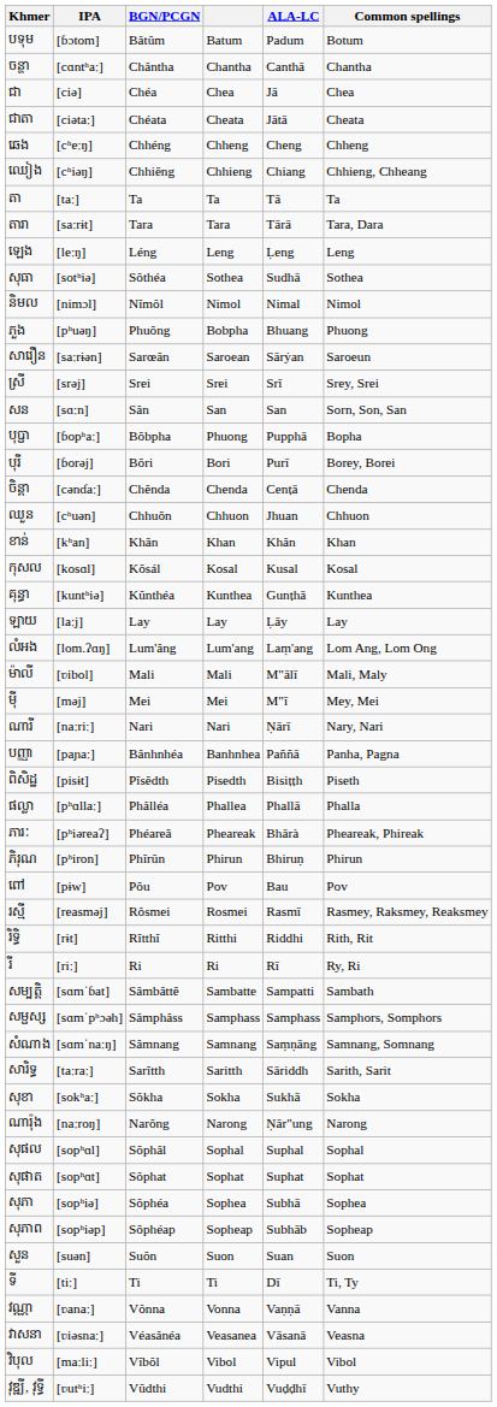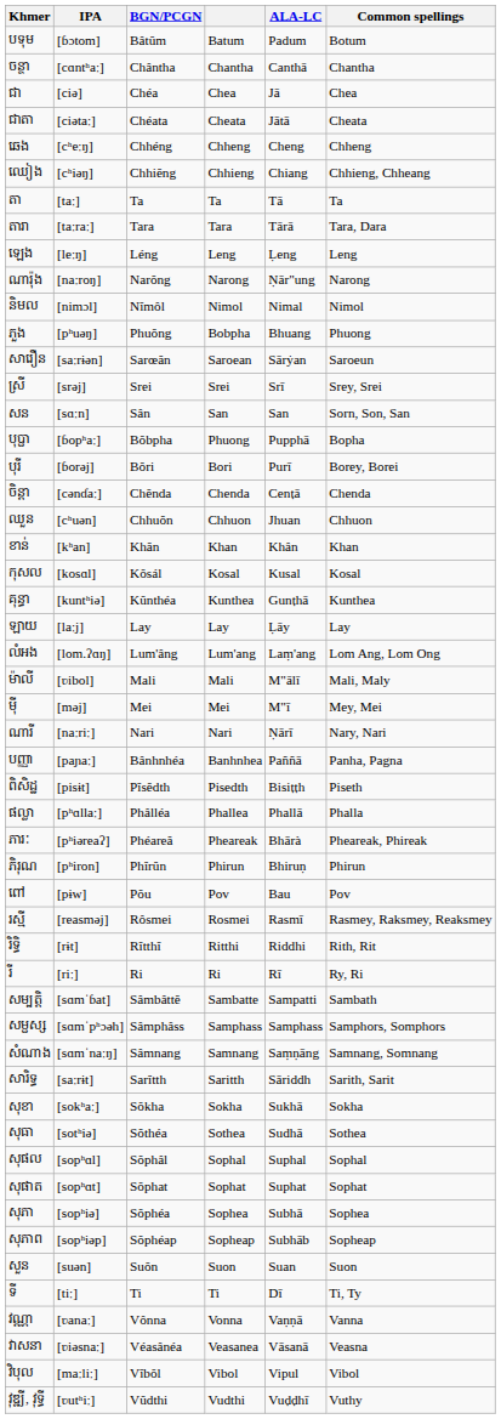 <table class="wikitable sortable">
 <tr>
 <th>Khmer</th>
 <th>IPA</th>
 <th><a href='#'>BGN/PCGN</a></th>
 <th></th>
 <th><a href='#'>ALA-LC</a></th>
 <th>Common spellings</th>
 </tr>
 <tr>
 <td>បទុម</td>
 <td>[ɓɔtom]</td>
 <td>Bâtŭm</td>
 <td>Batum</td>
 <td>Padum</td>
 <td>Botum</td>
 </tr>
 <tr>
 <td>ចន្ថា</td>
 <td>[cɑntʰaː]</td>
 <td>Chântha</td>
 <td>Chantha</td>
 <td>Canthā</td>
 <td>Chantha</td>
 </tr>
 <tr>
 <td>ជា</td>
 <td>[ciə]</td>
 <td>Chéa</td>
 <td>Chea</td>
 <td>Jā</td>
 <td>Chea</td>
 </tr>
 <tr>
 <td>ជាតា</td>
 <td>[ciətaː]</td>
 <td>Chéata</td>
 <td>Cheata</td>
 <td>Jātā</td>
 <td>Cheata</td>
 </tr>
 <tr>
 <td>ឆេង</td>
 <td>[cʰeːŋ]</td>
 <td>Chhéng</td>
 <td>Chheng</td>
 <td>Cheng</td>
 <td>Chheng</td>
 </tr>
 <tr>
 <td>ឈៀង</td>
 <td>[cʰiəŋ]</td>
 <td>Chhiĕng</td>
 <td>Chhieng</td>
 <td>Chiang</td>
 <td>Chhieng, Chheang</td>
 </tr>
 <tr>
 <td>តា</td>
 <td>[taː]</td>
 <td>Ta</td>
 <td>Ta</td>
 <td>Tā</td>
 <td>Ta</td>
 </tr>
 <tr>
 <td>តារា</td>
-<td>[saːrɨt]</td>
+<td>[taːraː]</td>
 <td>Tara</td>
 <td>Tara</td>
 <td>Tārā</td>
 <td>Tara, Dara</td>
 </tr>
 <tr>
 <td>ឡេង</td>
 <td>[leːŋ]</td>
 <td>Léng</td>
 <td>Leng</td>
 <td>Ḷeng</td>
 <td>Leng</td>
 </tr>
 <tr>
-<td>សុធា</td>
-<td>[sotʰiə]</td>
-<td>Sŏthéa</td>
-<td>Sothea</td>
-<td>Sudhā</td>
-<td>Sothea</td>
+<td>ណារ៉ុង</td>
+<td>[naːroŋ]</td>
+<td>Narŏng</td>
+<td>Narong</td>
+<td>Ṇār"ung</td>
+<td>Narong</td>
 </tr>
 <tr>
 <td>និមល</td>
 <td>[nimɔl]</td>
 <td>Nĭmôl</td>
 <td>Nimol</td>
 <td>Nimal</td>
 <td>Nimol</td>
 </tr>
 <tr>
 <td>ភួង</td>
 <td>[pʰuəŋ]</td>
 <td>Phuŏng</td>
 <td>Bobpha</td>
 <td>Bhuang</td>
 <td>Phuong</td>
 </tr>
 <tr>
 <td>សារឿន</td>
 <td>[saːrɨən]</td>
 <td>Sarœăn</td>
 <td>Saroean</td>
 <td>Sārẏan</td>
 <td>Saroeun</td>
 </tr>
 <tr>
 <td>ស្រី</td>
 <td>[srəj]</td>
 <td>Srei</td>
 <td>Srei</td>
 <td>Srī</td>
 <td>Srey, Srei</td>
 </tr>
 <tr>
 <td>សន</td>
 <td>[sɑːn]</td>
 <td>Sân</td>
 <td>San</td>
 <td>San</td>
 <td>Sorn, Son, San</td>
 </tr>
 <tr>
 <td>បុប្ផា</td>
 <td>[ɓopʰaː]</td>
 <td>Bŏbpha</td>
 <td>Phuong</td>
 <td>Pupphā</td>
 <td>Bopha</td>
 </tr>
 <tr>
 <td>បុរី</td>
 <td>[ɓorəj]</td>
 <td>Bŏri</td>
 <td>Bori</td>
 <td>Purī</td>
 <td>Borey, Borei</td>
 </tr>
 <tr>
 <td>ចិន្ដា</td>
 <td>[cənɗaː]</td>
 <td>Chĕnda</td>
 <td>Chenda</td>
 <td>Cenṭā</td>
 <td>Chenda</td>
 </tr>
 <tr>
 <td>ឈួន</td>
 <td>[cʰuən]</td>
 <td>Chhuŏn</td>
 <td>Chhuon</td>
 <td>Jhuan</td>
 <td>Chhuon</td>
 </tr>
 <tr>
 <td>ខាន់</td>
 <td>[kʰan]</td>
 <td>Khăn</td>
 <td>Khan</td>
 <td>Khân</td>
 <td>Khan</td>
 </tr>
 <tr>
 <td>កុសល</td>
 <td>[kosɑl]</td>
 <td>Kŏsál</td>
 <td>Kosal</td>
 <td>Kusal</td>
 <td>Kosal</td>
 </tr>
 <tr>
 <td>គុន្ធា</td>
 <td>[kuntʰiə]</td>
 <td>Kŭnthéa</td>
 <td>Kunthea</td>
 <td>Gunṭhā</td>
 <td>Kunthea</td>
 </tr>
 <tr>
 <td>ឡាយ</td>
 <td>[laːj]</td>
 <td>Lay</td>
 <td>Lay</td>
 <td>Ḷāy</td>
 <td>Lay</td>
 </tr>
 <tr>
 <td>លំអង</td>
 <td>[lom.ʔɑŋ]</td>
 <td>Lum'âng</td>
 <td>Lum'ang</td>
 <td>Laṃ'ang</td>
 <td>Lom Ang, Lom Ong</td>
 </tr>
 <tr>
 <td>ម៉ាលី</td>
 <td>[ʋibol]</td>
 <td>Mali</td>
 <td>Mali</td>
 <td>M"ālī</td>
 <td>Mali, Maly</td>
 </tr>
 <tr>
 <td>ម៉ី</td>
 <td>[məj]</td>
 <td>Mei</td>
 <td>Mei</td>
 <td>M"ī</td>
 <td>Mey, Mei</td>
 </tr>
 <tr>
 <td>ណារី</td>
 <td>[naːriː]</td>
 <td>Nari</td>
 <td>Nari</td>
 <td>Ṇārī</td>
 <td>Nary, Nari</td>
 </tr>
 <tr>
 <td>បញ្ញា</td>
 <td>[paɲaː]</td>
 <td>Bânhnhéa</td>
 <td>Banhnhea</td>
 <td>Paññā</td>
 <td>Panha, Pagna</td>
 </tr>
 <tr>
 <td>ពិសិដ្ឋ</td>
 <td>[pisɨt]</td>
 <td>Pĭsĕdth</td>
 <td>Pisedth</td>
 <td>Bisiṭṭh</td>
 <td>Piseth</td>
 </tr>
 <tr>
 <td>ផល្លា</td>
 <td>[pʰɑllaː]</td>
 <td>Phâlléa</td>
 <td>Phallea</td>
 <td>Phallā</td>
 <td>Phalla</td>
 </tr>
 <tr>
 <td>ភារៈ</td>
 <td>[pʰiəreaʔ]</td>
 <td>Phéareă</td>
 <td>Pheareak</td>
 <td>Bhārà</td>
 <td>Pheareak, Phireak</td>
 </tr>
 <tr>
 <td>ភិរុណ</td>
 <td>[pʰiron]</td>
 <td>Phĭrŭn</td>
 <td>Phirun</td>
 <td>Bhiruṇ</td>
 <td>Phirun</td>
 </tr>
 <tr>
 <td>ពៅ</td>
 <td>[pɨw]</td>
 <td>Pŏu</td>
 <td>Pov</td>
 <td>Bau</td>
 <td>Pov</td>
 </tr>
 <tr>
 <td>រស្មី</td>
 <td>[reasməj]</td>
 <td>Rôsmei</td>
 <td>Rosmei</td>
 <td>Rasmī</td>
 <td>Rasmey, Raksmey, Reaksmey</td>
 </tr>
 <tr>
 <td>រិទ្ធិ</td>
 <td>[rɨt]</td>
 <td>Rĭtthĭ</td>
 <td>Ritthi</td>
 <td>Riddhi</td>
 <td>Rith, Rit</td>
 </tr>
 <tr>
 <td>រី</td>
 <td>[riː]</td>
 <td>Ri</td>
 <td>Ri</td>
 <td>Rī</td>
 <td>Ry, Ri</td>
 </tr>
 <tr>
 <td>សម្បត្តិ</td>
 <td>[sɑmˈɓat]</td>
 <td>Sâmbâttĕ</td>
 <td>Sambatte</td>
 <td>Sampatti</td>
 <td>Sambath</td>
 </tr>
 <tr>
 <td>សម្ផស្ស</td>
 <td>[sɑmˈpʰɔəh]</td>
 <td>Sâmphâss</td>
 <td>Samphass</td>
 <td>Samphass</td>
 <td>Samphors, Somphors</td>
 </tr>
 <tr>
 <td>សំណាង</td>
 <td>[sɑmˈnaːŋ]</td>
 <td>Sâmnang</td>
 <td>Samnang</td>
 <td>Saṃṇāng</td>
 <td>Samnang, Somnang</td>
 </tr>
 <tr>
 <td>សារិទ្ធ</td>
-<td>[taːraː]</td>
+<td>[saːrɨt]</td>
 <td>Sarĭtth</td>
 <td>Saritth</td>
 <td>Sāriddh</td>
 <td>Sarith, Sarit</td>
 </tr>
 <tr>
 <td>សុខា</td>
 <td>[sokʰaː]</td>
 <td>Sŏkha</td>
 <td>Sokha</td>
 <td>Sukhā</td>
 <td>Sokha</td>
 </tr>
 <tr>
-<td>ណារ៉ុង</td>
-<td>[naːroŋ]</td>
-<td>Narŏng</td>
-<td>Narong</td>
-<td>Ṇār"ung</td>
-<td>Narong</td>
+<td>សុធា</td>
+<td>[sotʰiə]</td>
+<td>Sŏthéa</td>
+<td>Sothea</td>
+<td>Sudhā</td>
+<td>Sothea</td>
 </tr>
 <tr>
 <td>សុផល</td>
 <td>[sopʰɑl]</td>
 <td>Sŏphâl</td>
 <td>Sophal</td>
 <td>Suphal</td>
 <td>Sophal</td>
 </tr>
 <tr>
 <td>សុផាត</td>
 <td>[sopʰɑt]</td>
 <td>Sŏphat</td>
 <td>Sophat</td>
 <td>Suphat</td>
 <td>Sophat</td>
 </tr>
 <tr>
 <td>សុភា</td>
 <td>[sopʰiə]</td>
 <td>Sŏphéa</td>
 <td>Sophea</td>
 <td>Subhā</td>
 <td>Sophea</td>
 </tr>
 <tr>
 <td>សុភាព</td>
 <td>[sopʰiəp]</td>
 <td>Sŏphéap</td>
 <td>Sopheap</td>
 <td>Subhāb</td>
 <td>Sopheap</td>
 </tr>
 <tr>
 <td>សួន</td>
 <td>[suən]</td>
 <td>Suŏn</td>
 <td>Suon</td>
 <td>Suan</td>
 <td>Suon</td>
 </tr>
 <tr>
 <td>ទី</td>
 <td>[tiː]</td>
 <td>Ti</td>
 <td>Ti</td>
 <td>Dī</td>
 <td>Ti, Ty</td>
 </tr>
 <tr>
 <td>វណ្ណា</td>
 <td>[ʋanaː]</td>
 <td>Vônna</td>
 <td>Vonna</td>
 <td>Vaṇṇā</td>
 <td>Vanna</td>
 </tr>
 <tr>
 <td>វាសនា</td>
 <td>[ʋiəsnaː]</td>
 <td>Véasânéa</td>
 <td>Veasanea</td>
 <td>Vāsanā</td>
 <td>Veasna</td>
 </tr>
 <tr>
 <td>វិបុល</td>
 <td>[maːliː]</td>
 <td>Vĭbŏl</td>
 <td>Vibol</td>
 <td>Vipul</td>
 <td>Vibol</td>
 </tr>
 <tr>
 <td>វុឌ្ឍី, វុទ្ធី</td>
 <td>[ʋutʰiː]</td>
 <td>Vŭdthi</td>
 <td>Vudthi</td>
 <td>Vuḍḍhī</td>
 <td>Vuthy</td>
 </tr>
 </table>
